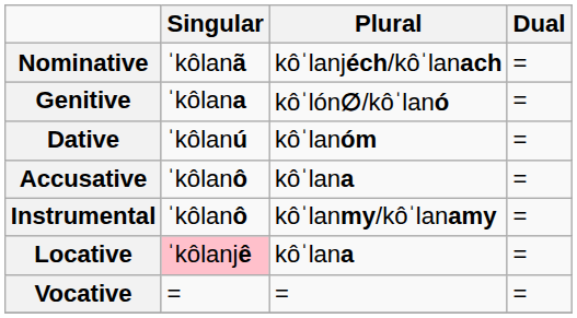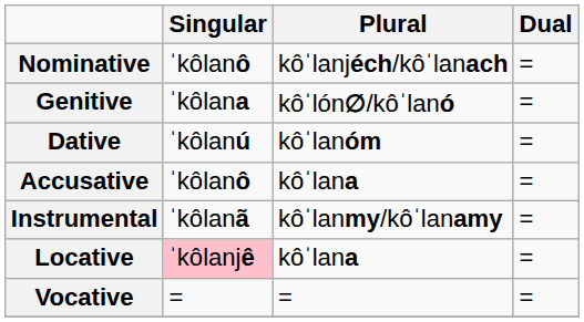 <table class="wikitable">
 <tr>
 <td></td>
 <th>Singular</th>
 <th>Plural</th>
 <th>Dual</th>
 </tr>
 <tr>
 <th>Nominative</th>
-<td>ˈkôlan<strong>ã</strong></td>
+<td>ˈkôlan<strong>ô</strong></td>
 <td>kôˈlanj<strong>éch</strong>/kôˈlan<strong>ach</strong></td>
 <td>= </td>
 </tr>
 <tr>
 <th>Genitive</th>
 <td>ˈkôlan<strong>a</strong></td>
 <td>kôˈlón<strong>∅</strong>/kôˈlan<strong>ó</strong></td>
 <td>= </td>
 </tr>
 <tr>
 <th>Dative</th>
 <td>ˈkôlan<strong>ú</strong></td>
 <td>kôˈlan<strong>óm</strong></td>
 <td>= </td>
 </tr>
 <tr>
 <th>Accusative</th>
 <td>ˈkôlan<strong>ô</strong></td>
 <td>kôˈlan<strong>a</strong></td>
 <td>= </td>
 </tr>
 <tr>
 <th>Instrumental</th>
-<td>ˈkôlan<strong>ô</strong></td>
+<td>ˈkôlan<strong>ã</strong></td>
 <td>kôˈlan<strong>my</strong>/kôˈlan<strong>amy</strong></td>
 <td>= </td>
 </tr>
 <tr>
 <th>Locative</th>
 <td style="background: pink;">ˈkôlanj<strong>ê</strong></td>
 <td>kôˈlan<strong>a</strong></td>
 <td>= </td>
 </tr>
 <tr>
 <th>Vocative</th>
 <td>= </td>
 <td>= </td>
 <td>= </td>
 </tr>
 <tr>
 </tr>
 </table>
